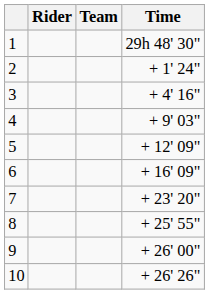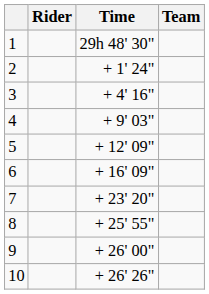 <table class="wikitable">
 <tr>
 <th></th>
 <th>Rider</th>
+<th>Time</th>
 <th>Team</th>
-<th>Time</th>
 </tr>
 <tr>
 <td>1</td>
 <td> </td>
+<td align="right">29h 48' 30"</td>
 <td></td>
-<td align="right">29h 48' 30"</td>
 </tr>
 <tr>
 <td>2</td>
 <td></td>
+<td align="right">+ 1' 24"</td>
 <td></td>
-<td align="right">+ 1' 24"</td>
 </tr>
 <tr>
 <td>3</td>
 <td></td>
+<td align="right">+ 4' 16"</td>
 <td></td>
-<td align="right">+ 4' 16"</td>
 </tr>
 <tr>
 <td>4</td>
 <td></td>
+<td align="right">+ 9' 03"</td>
 <td></td>
-<td align="right">+ 9' 03"</td>
 </tr>
 <tr>
 <td>5</td>
 <td></td>
+<td align="right">+ 12' 09"</td>
 <td></td>
-<td align="right">+ 12' 09"</td>
 </tr>
 <tr>
 <td>6</td>
 <td></td>
+<td align="right">+ 16' 09"</td>
 <td></td>
-<td align="right">+ 16' 09"</td>
 </tr>
 <tr>
 <td>7</td>
 <td></td>
+<td align="right">+ 23' 20"</td>
 <td></td>
-<td align="right">+ 23' 20"</td>
 </tr>
 <tr>
 <td>8</td>
 <td></td>
+<td align="right">+ 25' 55"</td>
 <td></td>
-<td align="right">+ 25' 55"</td>
 </tr>
 <tr>
 <td>9</td>
 <td></td>
+<td align="right">+ 26' 00"</td>
 <td></td>
-<td align="right">+ 26' 00"</td>
 </tr>
 <tr>
 <td>10</td>
 <td></td>
+<td align="right">+ 26' 26"</td>
 <td></td>
-<td align="right">+ 26' 26"</td>
 </tr>
 </table>
